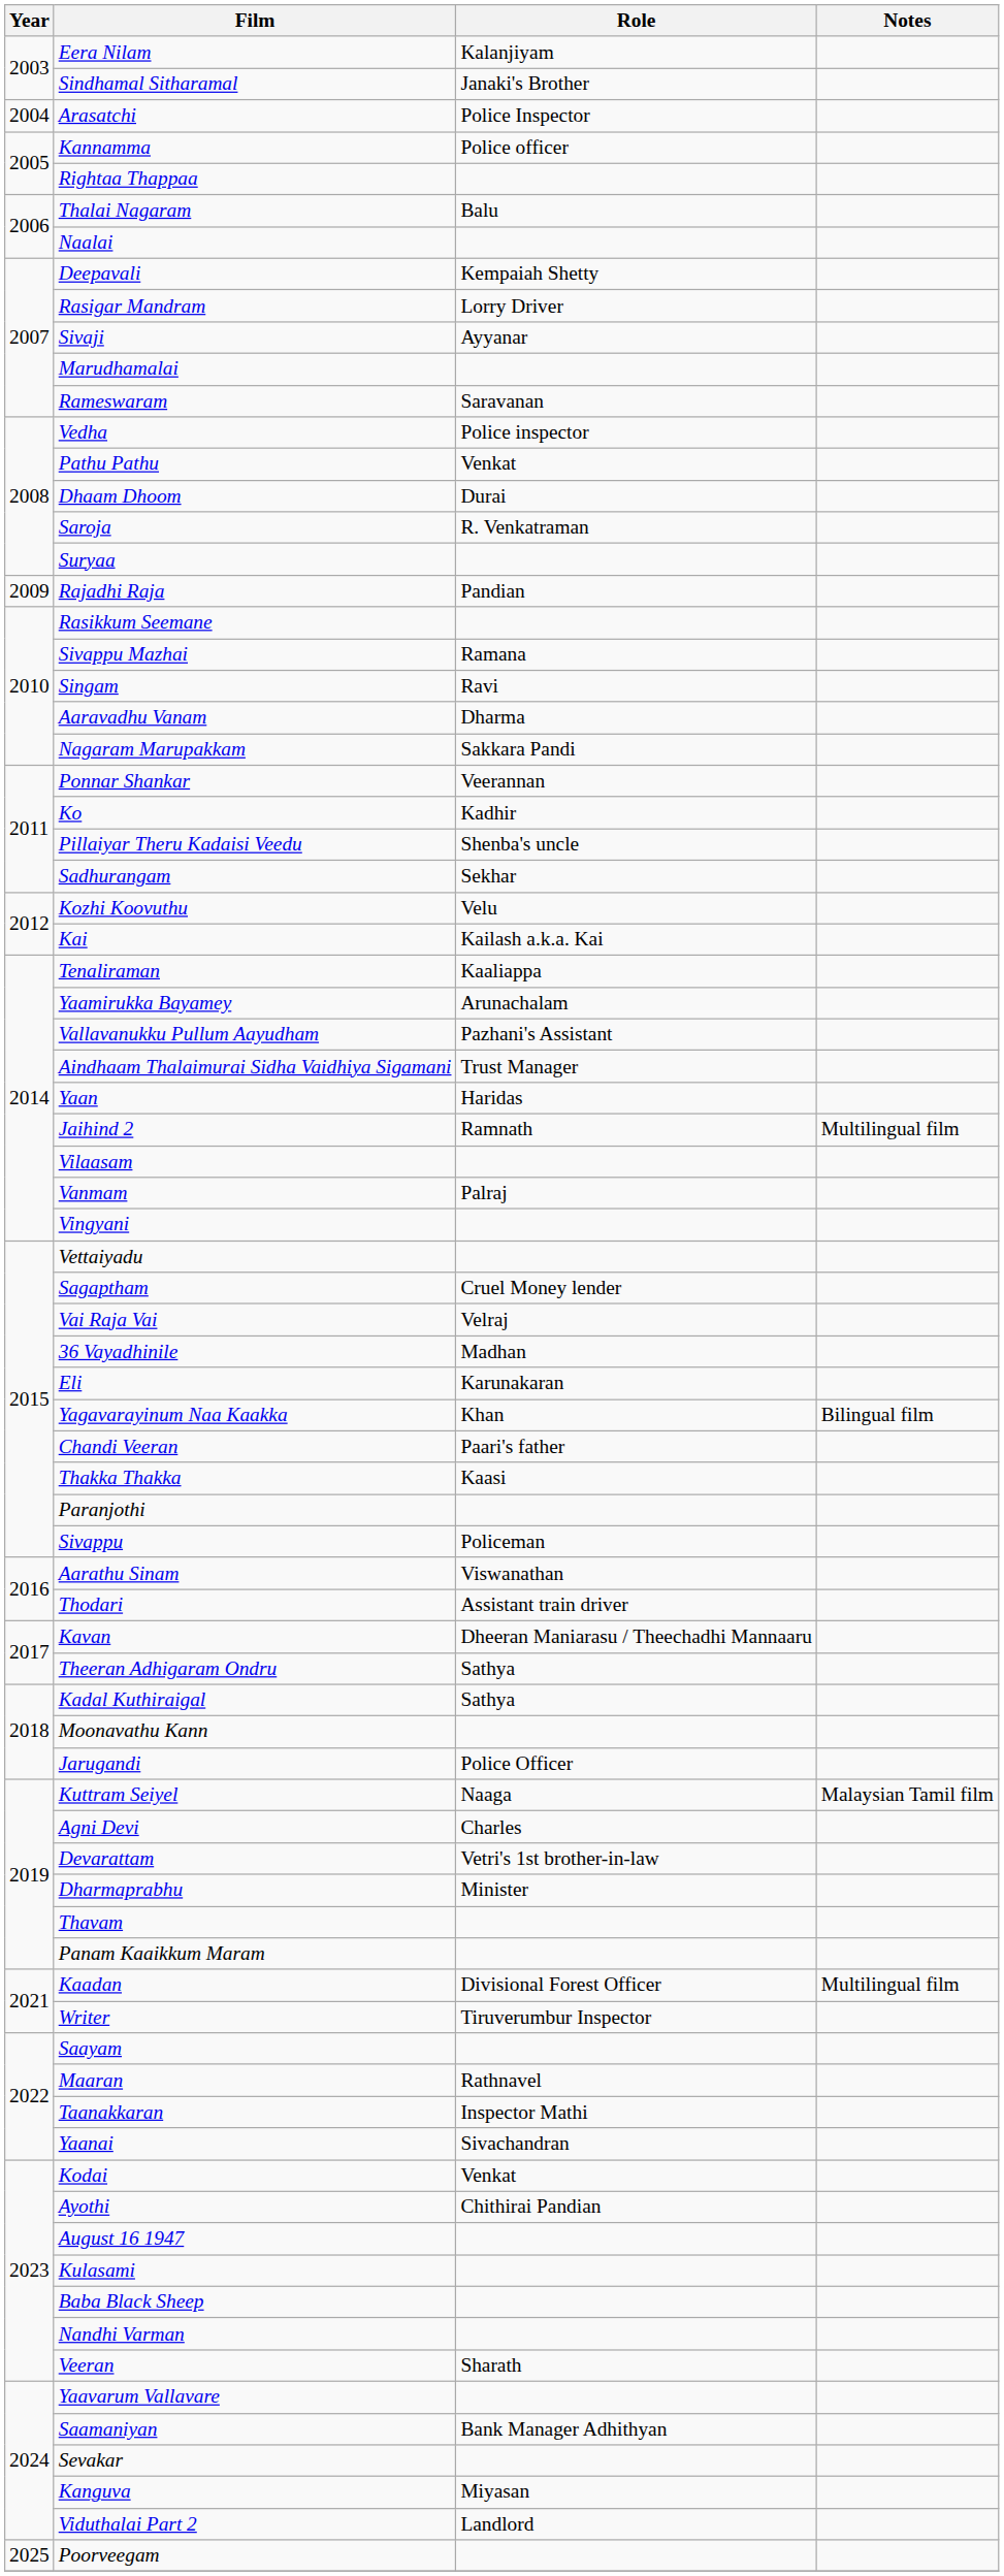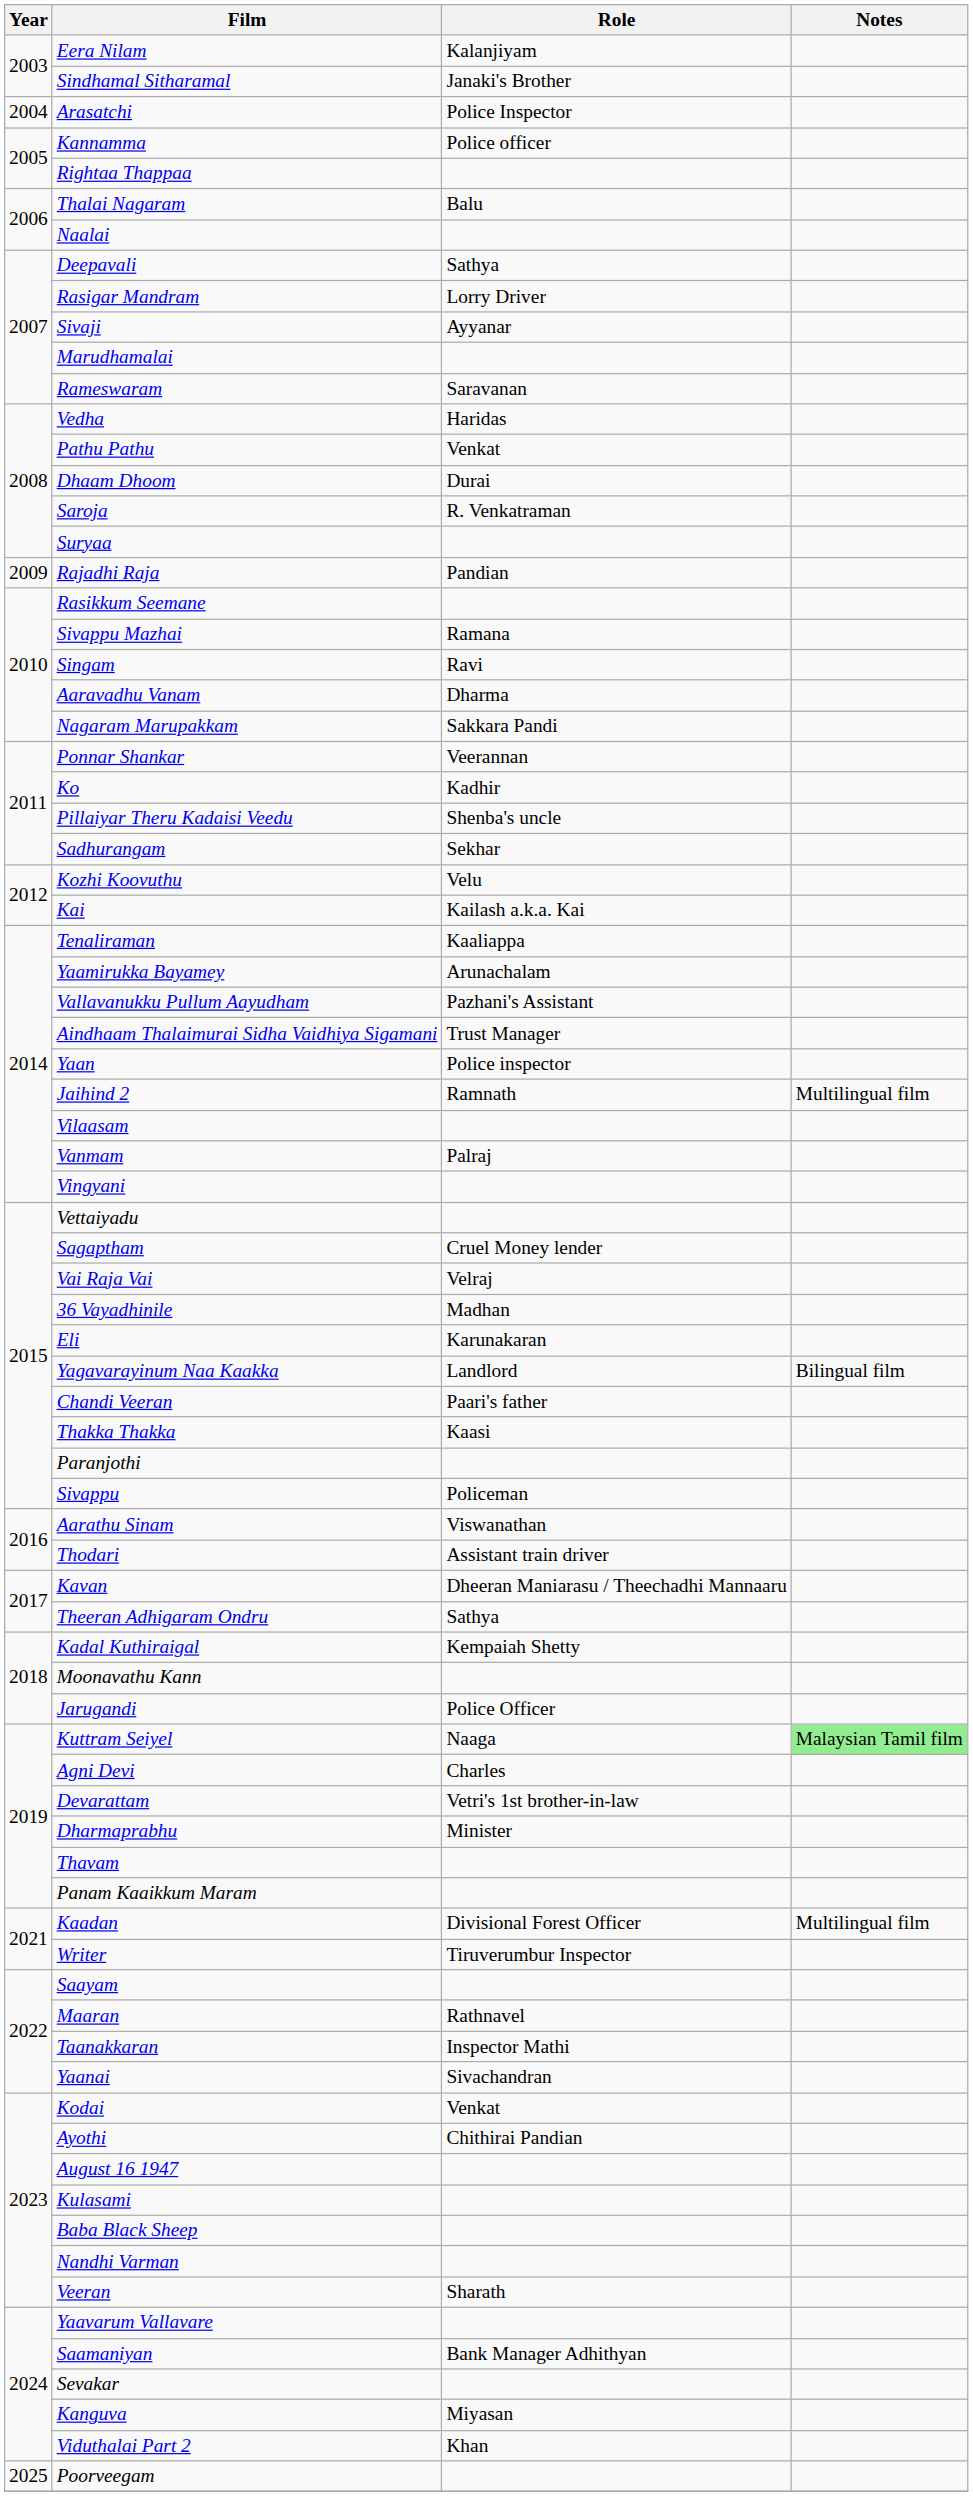 <table class="wikitable sortable">
 <tr>
 <th>Year</th>
 <th>Film</th>
 <th>Role</th>
 <th>Notes</th>
 </tr>
 <tr>
 <td rowspan="2">2003</td>
 <td><em><a href='#'>Eera Nilam</a></em></td>
 <td>Kalanjiyam</td>
 <td></td>
 </tr>
 <tr>
 <td><em><a href='#'>Sindhamal Sitharamal</a></em></td>
 <td>Janaki's  Brother</td>
 <td></td>
 </tr>
 <tr>
 <td>2004</td>
 <td><em><a href='#'>Arasatchi</a></em></td>
 <td>Police Inspector</td>
 <td></td>
 </tr>
 <tr>
 <td rowspan="2">2005</td>
 <td><em><a href='#'>Kannamma</a></em></td>
 <td>Police officer</td>
 <td></td>
 </tr>
 <tr>
 <td><em><a href='#'>Rightaa Thappaa</a></em></td>
 <td></td>
 <td></td>
 </tr>
 <tr>
 <td rowspan="2">2006</td>
 <td><em><a href='#'>Thalai Nagaram</a></em></td>
 <td>Balu</td>
 <td></td>
 </tr>
 <tr>
 <td><em><a href='#'>Naalai</a></em></td>
 <td></td>
 <td></td>
 </tr>
 <tr>
 <td rowspan="5">2007</td>
 <td><em><a href='#'>Deepavali</a></em></td>
-<td>Kempaiah Shetty</td>
+<td>Sathya</td>
 <td></td>
 </tr>
 <tr>
 <td><em><a href='#'>Rasigar Mandram</a></em></td>
 <td>Lorry Driver</td>
 <td></td>
 </tr>
 <tr>
 <td><em><a href='#'>Sivaji</a></em></td>
 <td>Ayyanar</td>
 <td></td>
 </tr>
 <tr>
 <td><em><a href='#'>Marudhamalai</a></em></td>
 <td></td>
 <td></td>
 </tr>
 <tr>
 <td><em><a href='#'>Rameswaram</a></em></td>
 <td>Saravanan</td>
 <td></td>
 </tr>
 <tr>
 <td rowspan="5">2008</td>
 <td><em><a href='#'>Vedha</a></em></td>
-<td>Police inspector</td>
+<td>Haridas</td>
 <td></td>
 </tr>
 <tr>
 <td><em><a href='#'>Pathu Pathu</a></em></td>
 <td>Venkat</td>
 <td></td>
 </tr>
 <tr>
 <td><em><a href='#'>Dhaam Dhoom</a></em></td>
 <td>Durai</td>
 <td></td>
 </tr>
 <tr>
 <td><em><a href='#'>Saroja</a></em></td>
 <td>R. Venkatraman</td>
 <td></td>
 </tr>
 <tr>
 <td><em><a href='#'>Suryaa</a></em></td>
 <td></td>
 <td></td>
 </tr>
 <tr>
 <td>2009</td>
 <td><em><a href='#'>Rajadhi Raja</a></em></td>
 <td>Pandian</td>
 <td></td>
 </tr>
 <tr>
 <td rowspan="5">2010</td>
 <td><em><a href='#'>Rasikkum Seemane</a></em></td>
 <td></td>
 <td></td>
 </tr>
 <tr>
 <td><em><a href='#'>Sivappu Mazhai</a></em></td>
 <td>Ramana</td>
 <td></td>
 </tr>
 <tr>
 <td><em><a href='#'>Singam</a></em></td>
 <td>Ravi</td>
 <td></td>
 </tr>
 <tr>
 <td><em><a href='#'>Aaravadhu Vanam</a></em></td>
 <td>Dharma</td>
 <td></td>
 </tr>
 <tr>
 <td><em><a href='#'>Nagaram Marupakkam</a></em></td>
 <td>Sakkara Pandi</td>
 <td></td>
 </tr>
 <tr>
 <td rowspan="4">2011</td>
 <td><em><a href='#'>Ponnar Shankar</a></em></td>
 <td>Veerannan</td>
 <td></td>
 </tr>
 <tr>
 <td><em><a href='#'>Ko</a></em></td>
 <td>Kadhir</td>
 <td></td>
 </tr>
 <tr>
 <td><em><a href='#'>Pillaiyar Theru Kadaisi Veedu</a></em></td>
 <td>Shenba's uncle</td>
 <td></td>
 </tr>
 <tr>
 <td><em><a href='#'>Sadhurangam</a></em></td>
 <td>Sekhar</td>
 <td></td>
 </tr>
 <tr>
 <td rowspan="2">2012</td>
 <td><em><a href='#'>Kozhi Koovuthu</a></em></td>
 <td>Velu</td>
 <td></td>
 </tr>
 <tr>
 <td><em><a href='#'>Kai</a></em></td>
 <td>Kailash a.k.a. Kai</td>
 <td></td>
 </tr>
 <tr>
 <td rowspan="9">2014</td>
 <td><em><a href='#'>Tenaliraman</a></em></td>
 <td>Kaaliappa</td>
 <td></td>
 </tr>
 <tr>
 <td><em><a href='#'>Yaamirukka Bayamey</a></em></td>
 <td>Arunachalam</td>
 <td></td>
 </tr>
 <tr>
 <td><em><a href='#'>Vallavanukku Pullum Aayudham</a></em></td>
 <td>Pazhani's Assistant</td>
 <td></td>
 </tr>
 <tr>
 <td><em><a href='#'>Aindhaam Thalaimurai Sidha Vaidhiya Sigamani</a></em></td>
 <td>Trust Manager</td>
 <td></td>
 </tr>
 <tr>
 <td><em><a href='#'>Yaan</a></em></td>
-<td>Haridas</td>
+<td>Police inspector</td>
 <td></td>
 </tr>
 <tr>
 <td><em><a href='#'>Jaihind 2</a></em></td>
 <td>Ramnath</td>
 <td>Multilingual film</td>
 </tr>
 <tr>
 <td><em><a href='#'>Vilaasam</a></em></td>
 <td></td>
 <td></td>
 </tr>
 <tr>
 <td><em><a href='#'>Vanmam</a></em></td>
 <td>Palraj</td>
 <td></td>
 </tr>
 <tr>
 <td><em><a href='#'>Vingyani</a></em></td>
 <td></td>
 <td></td>
 </tr>
 <tr>
 <td rowspan="10">2015</td>
 <td><em>Vettaiyadu</em></td>
 <td></td>
 <td></td>
 </tr>
 <tr>
 <td><em><a href='#'>Sagaptham</a></em></td>
 <td>Cruel Money lender</td>
 <td></td>
 </tr>
 <tr>
 <td><em><a href='#'>Vai Raja Vai</a></em></td>
 <td>Velraj</td>
 <td></td>
 </tr>
 <tr>
 <td><em><a href='#'>36 Vayadhinile</a></em></td>
 <td>Madhan</td>
 <td></td>
 </tr>
 <tr>
 <td><em><a href='#'>Eli</a></em></td>
 <td>Karunakaran</td>
 <td></td>
 </tr>
 <tr>
 <td><em><a href='#'>Yagavarayinum Naa Kaakka</a></em></td>
-<td>Khan</td>
+<td>Landlord</td>
 <td>Bilingual film</td>
 </tr>
 <tr>
 <td><em><a href='#'>Chandi Veeran</a></em></td>
 <td>Paari's father</td>
 <td></td>
 </tr>
 <tr>
 <td><em><a href='#'>Thakka Thakka</a></em></td>
 <td>Kaasi</td>
 <td></td>
 </tr>
 <tr>
 <td><em>Paranjothi</em></td>
 <td></td>
 <td></td>
 </tr>
 <tr>
 <td><em><a href='#'>Sivappu</a></em></td>
 <td>Policeman</td>
 <td></td>
 </tr>
 <tr>
 <td rowspan="2">2016</td>
 <td><em><a href='#'>Aarathu Sinam</a></em></td>
 <td>Viswanathan</td>
 <td></td>
 </tr>
 <tr>
 <td><em><a href='#'>Thodari</a></em></td>
 <td>Assistant train driver</td>
 <td></td>
 </tr>
 <tr>
 <td rowspan="2">2017</td>
 <td><em><a href='#'>Kavan</a></em></td>
 <td>Dheeran Maniarasu / Theechadhi Mannaaru</td>
 <td></td>
 </tr>
 <tr>
 <td><em><a href='#'>Theeran Adhigaram Ondru</a></em></td>
 <td>Sathya</td>
 <td></td>
 </tr>
 <tr>
 <td rowspan="3">2018</td>
 <td><em><a href='#'>Kadal Kuthiraigal</a></em></td>
-<td>Sathya</td>
+<td>Kempaiah Shetty</td>
 <td></td>
 </tr>
 <tr>
 <td><em>Moonavathu Kann</em></td>
 <td></td>
 <td></td>
 </tr>
 <tr>
 <td><em><a href='#'>Jarugandi</a></em></td>
 <td>Police Officer</td>
 <td></td>
 </tr>
 <tr>
 <td rowspan="6">2019</td>
 <td><em><a href='#'>Kuttram Seiyel</a></em></td>
 <td>Naaga</td>
-<td>Malaysian Tamil film</td>
+<td style="background: lightgreen;">Malaysian Tamil film</td>
 </tr>
 <tr>
 <td><em><a href='#'>Agni Devi</a></em></td>
 <td>Charles</td>
 <td></td>
 </tr>
 <tr>
 <td><em><a href='#'>Devarattam</a></em></td>
 <td>Vetri's 1st brother-in-law</td>
 <td></td>
 </tr>
 <tr>
 <td><em><a href='#'>Dharmaprabhu</a></em></td>
 <td>Minister</td>
 <td></td>
 </tr>
 <tr>
 <td><em><a href='#'>Thavam</a></em></td>
 <td></td>
 <td></td>
 </tr>
 <tr>
 <td><em>Panam Kaaikkum Maram</em></td>
 <td></td>
 <td></td>
 </tr>
 <tr>
 <td rowspan="2">2021</td>
 <td><em><a href='#'>Kaadan</a></em></td>
 <td>Divisional Forest Officer</td>
 <td>Multilingual film</td>
 </tr>
 <tr>
 <td><em><a href='#'>Writer</a></em></td>
 <td>Tiruverumbur Inspector</td>
 <td></td>
 </tr>
 <tr>
 <td rowspan="4">2022</td>
 <td><em><a href='#'>Saayam</a></em></td>
 <td></td>
 <td></td>
 </tr>
 <tr>
 <td><em><a href='#'>Maaran</a></em></td>
 <td>Rathnavel</td>
 <td></td>
 </tr>
 <tr>
 <td><em><a href='#'>Taanakkaran</a> </em></td>
 <td>Inspector Mathi</td>
 <td></td>
 </tr>
 <tr>
 <td><em><a href='#'>Yaanai</a></em></td>
 <td>Sivachandran</td>
 <td></td>
 </tr>
 <tr>
 <td rowspan="7">2023</td>
 <td><em><a href='#'>Kodai</a></em></td>
 <td>Venkat</td>
 <td></td>
 </tr>
 <tr>
 <td><em><a href='#'>Ayothi</a></em></td>
 <td>Chithirai Pandian</td>
 <td></td>
 </tr>
 <tr>
 <td><em><a href='#'>August 16 1947</a></em></td>
 <td></td>
 <td></td>
 </tr>
 <tr>
 <td><em><a href='#'>Kulasami</a></em></td>
 <td></td>
 <td></td>
 </tr>
 <tr>
 <td><em><a href='#'>Baba Black Sheep</a></em></td>
 <td></td>
 <td></td>
 </tr>
 <tr>
 <td><em><a href='#'>Nandhi Varman</a></em></td>
 <td></td>
 <td></td>
 </tr>
 <tr>
 <td><em><a href='#'>Veeran</a></em></td>
 <td>Sharath</td>
 <td></td>
 </tr>
 <tr>
 <td rowspan="5">2024</td>
 <td><em><a href='#'>Yaavarum Vallavare</a></em></td>
 <td></td>
 <td></td>
 </tr>
 <tr>
 <td><em><a href='#'>Saamaniyan</a></em></td>
 <td>Bank Manager Adhithyan</td>
 <td></td>
 </tr>
 <tr>
 <td><em>Sevakar</em></td>
 <td></td>
 <td></td>
 </tr>
 <tr>
 <td><em><a href='#'>Kanguva</a></em></td>
 <td>Miyasan</td>
 <td></td>
 </tr>
 <tr>
 <td><em><a href='#'>Viduthalai Part 2</a></em></td>
-<td>Landlord</td>
+<td>Khan</td>
 <td></td>
 </tr>
 <tr>
 <td rowspan="1">2025</td>
 <td><em>Poorveegam</em></td>
 <td></td>
 <td></td>
 </tr>
 <tr>
 </tr>
 </table>
